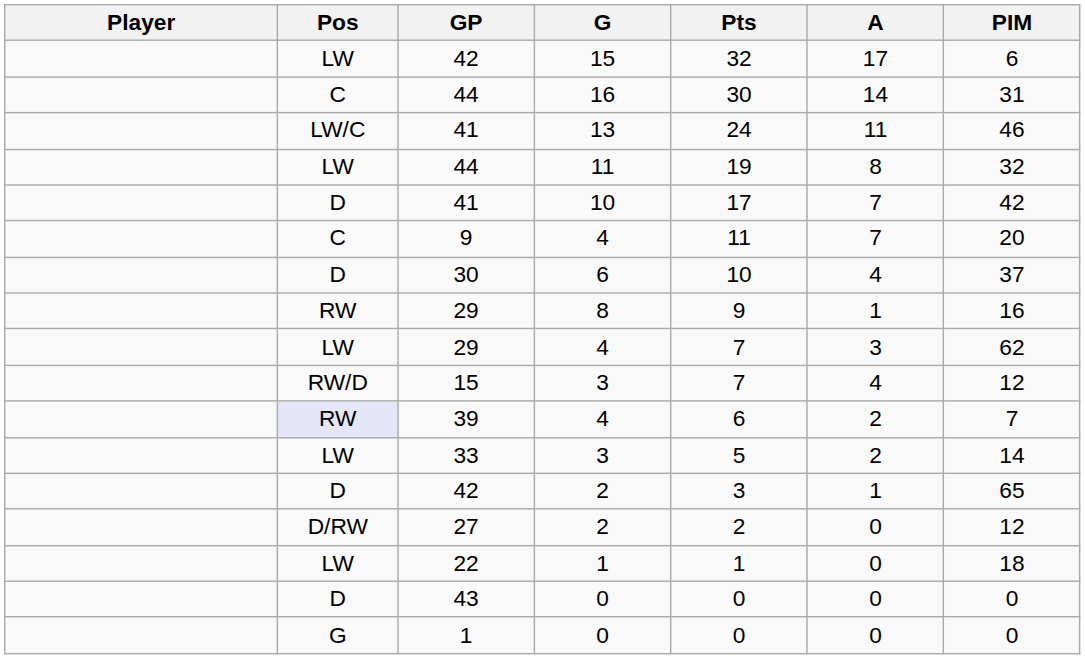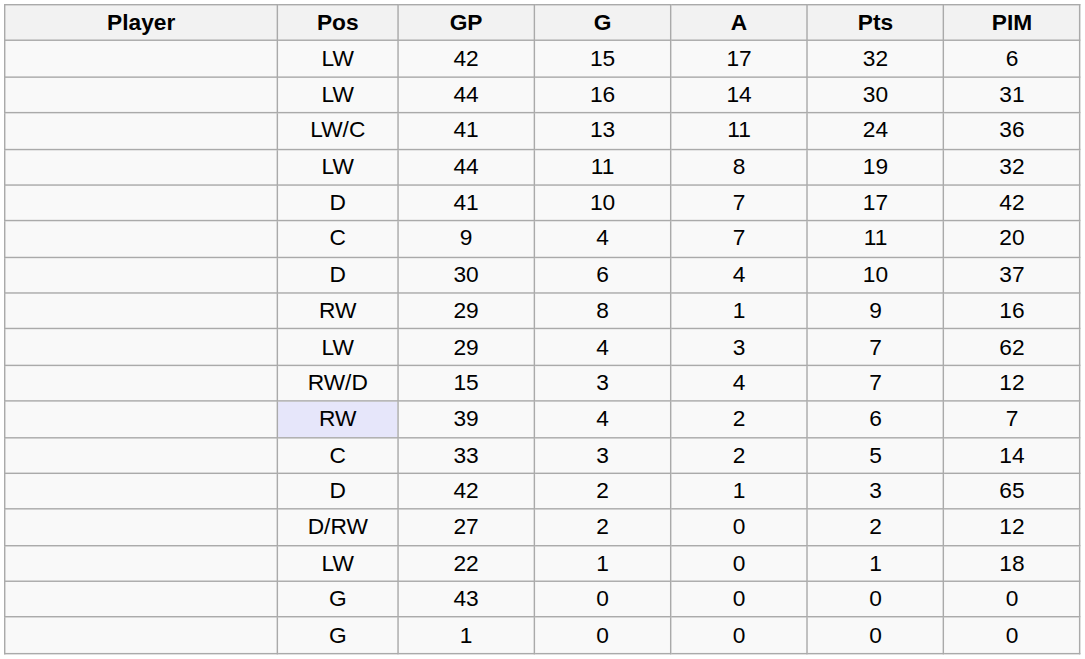 <table class="wikitable sortable" width="60%">
 <tr ALIGN="center">
 <th bgcolor="#DDDDFF" width="10%">Player</th>
 <th bgcolor="#DDDDFF" width="3%" title="Position">Pos</th>
 <th bgcolor="#DDDDFF" width="5%" title="Games played">GP</th>
 <th bgcolor="#DDDDFF" width="5%" title="Goals">G</th>
+<th bgcolor="#DDDDFF" width="5%" title="Assists">A</th>
 <th bgcolor="#DDDDFF" width="5%" title="Points">Pts</th>
-<th bgcolor="#DDDDFF" width="5%" title="Assists">A</th>
 <th bgcolor="#DDDDFF" width="5%" title="Penalties in Minutes">PIM</th>
 </tr>
 <tr align="center">
 <td align="right"></td>
 <td>LW</td>
 <td>42</td>
 <td>15</td>
+<td>17</td>
 <td>32</td>
-<td>17</td>
 <td>6</td>
 </tr>
 <tr align="center">
 <td align="right"></td>
-<td>C</td>
+<td>LW</td>
 <td>44</td>
 <td>16</td>
+<td>14</td>
 <td>30</td>
-<td>14</td>
 <td>31</td>
 </tr>
 <tr align="center">
 <td align="right"></td>
 <td>LW/C</td>
 <td>41</td>
 <td>13</td>
+<td>11</td>
 <td>24</td>
-<td>11</td>
-<td>46</td>
+<td>36</td>
 </tr>
 <tr align="center">
 <td align="right"></td>
 <td>LW</td>
 <td>44</td>
 <td>11</td>
+<td>8</td>
 <td>19</td>
-<td>8</td>
 <td>32</td>
 </tr>
 <tr align="center">
 <td align="right"></td>
 <td>D</td>
 <td>41</td>
 <td>10</td>
+<td>7</td>
 <td>17</td>
-<td>7</td>
 <td>42</td>
 </tr>
 <tr align="center">
 <td align="right"></td>
 <td>C</td>
 <td>9</td>
 <td>4</td>
+<td>7</td>
 <td>11</td>
-<td>7</td>
 <td>20</td>
 </tr>
 <tr align="center">
 <td align="right"></td>
 <td>D</td>
 <td>30</td>
 <td>6</td>
+<td>4</td>
 <td>10</td>
-<td>4</td>
 <td>37</td>
 </tr>
 <tr align="center">
 <td align="right"></td>
 <td>RW</td>
 <td>29</td>
 <td>8</td>
+<td>1</td>
 <td>9</td>
-<td>1</td>
 <td>16</td>
 </tr>
 <tr align="center">
 <td align="right"></td>
 <td>LW</td>
 <td>29</td>
 <td>4</td>
+<td>3</td>
 <td>7</td>
-<td>3</td>
 <td>62</td>
 </tr>
 <tr align="center">
 <td align="right"></td>
 <td>RW/D</td>
 <td>15</td>
 <td>3</td>
+<td>4</td>
 <td>7</td>
-<td>4</td>
 <td>12</td>
 </tr>
 <tr align="center">
 <td align="right"></td>
 <td style="background: lavender;">RW</td>
 <td>39</td>
 <td>4</td>
+<td>2</td>
 <td>6</td>
-<td>2</td>
 <td>7</td>
 </tr>
 <tr align="center">
 <td align="right"></td>
-<td>LW</td>
+<td>C</td>
 <td>33</td>
 <td>3</td>
+<td>2</td>
 <td>5</td>
-<td>2</td>
 <td>14</td>
 </tr>
 <tr align="center">
 <td align="right"></td>
 <td>D</td>
 <td>42</td>
 <td>2</td>
+<td>1</td>
 <td>3</td>
-<td>1</td>
 <td>65</td>
 </tr>
 <tr align="center">
 <td align="right"></td>
 <td>D/RW</td>
 <td>27</td>
 <td>2</td>
+<td>0</td>
 <td>2</td>
-<td>0</td>
 <td>12</td>
 </tr>
 <tr align="center">
 <td align="right"></td>
 <td>LW</td>
 <td>22</td>
 <td>1</td>
+<td>0</td>
 <td>1</td>
-<td>0</td>
 <td>18</td>
 </tr>
 <tr align="center">
 <td align="right"></td>
-<td>D</td>
+<td>G</td>
 <td>43</td>
 <td>0</td>
 <td>0</td>
 <td>0</td>
 <td>0</td>
 </tr>
 <tr align="center">
 <td align="right"></td>
 <td>G</td>
 <td>1</td>
 <td>0</td>
 <td>0</td>
 <td>0</td>
 <td>0</td>
 </tr>
 </table>
